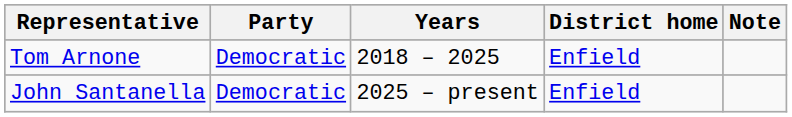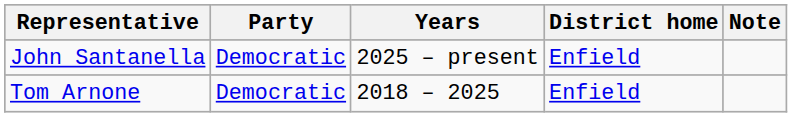 <table class=wikitable>
 <tr valign=bottom>
 <th>Representative</th>
 <th>Party</th>
 <th>Years</th>
 <th>District home</th>
 <th>Note</th>
 </tr>
 <tr>
+<td><a href='#'>John Santanella</a></td>
+<td><a href='#'>Democratic</a></td>
+<td>2025 – present</td>
+<td><a href='#'>Enfield</a></td>
+<td></td>
+</tr>
+<tr>
 <td><a href='#'>Tom Arnone</a></td>
 <td><a href='#'>Democratic</a></td>
 <td>2018 – 2025</td>
 <td><a href='#'>Enfield</a></td>
 <td></td>
 </tr>
-<tr>
-<td><a href='#'>John Santanella</a></td>
-<td><a href='#'>Democratic</a></td>
-<td>2025 – present</td>
-<td><a href='#'>Enfield</a></td>
-<td></td>
-</tr>
 </table>
